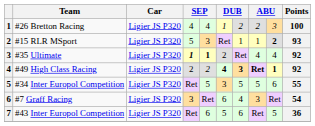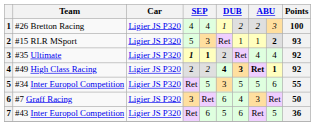 <table class="wikitable" style="font-size:85%; text-align:center;">
 <tr>
 <th></th>
 <th>Team</th>
 <th>Car</th>
 <th colspan=2><a href='#'>SEP</a><br></th>
 <th colspan=2><a href='#'>DUB</a><br></th>
 <th colspan=2><a href='#'>ABU</a><br></th>
 <th>Points</th>
 </tr>
 <tr>
 <th>1</th>
 <td align="left"> #26 Bretton Racing</td>
 <td align="left"><a href='#'>Ligier JS P320</a></td>
 <td style="background:#dfffdf;">4</td>
 <td style="background:#dfffdf;">4</td>
 <td style="background:#ffffbf;"><em>1</em></td>
 <td style="background:#dfdfdf;"><em>2</em></td>
 <td style="background:#dfdfdf;"><em>2</em></td>
 <td style="background:#ffdf9f;"><em>3</em></td>
 <th>100</th>
 </tr>
 <tr>
 <th>2</th>
 <td align="left"> #15 RLR MSport</td>
 <td align="left"><a href='#'>Ligier JS P320</a></td>
 <td style="background:#dfffdf;">5</td>
 <td style="background:#ffdf9f;">3</td>
 <td style="background:#efcfff;">Ret</td>
 <td style="background:#ffffbf;">1</td>
 <td style="background:#ffffbf;">1</td>
 <td style="background:#dfdfdf;"><strong>2</strong></td>
 <th>93</th>
 </tr>
 <tr>
 <th>3</th>
 <td align="left"> #35 <a href='#'>Ultimate</a></td>
 <td align="left"><a href='#'>Ligier JS P320</a></td>
 <td style="background:#ffffbf;"><strong><em>1</em></strong></td>
 <td style="background:#ffffbf;"><strong>1</strong></td>
 <td style="background:#dfdfdf;">2</td>
 <td style="background:#efcfff;">Ret</td>
 <td style="background:#dfffdf;">4</td>
 <td style="background:#dfffdf;">4</td>
 <th>92</th>
 </tr>
 <tr>
 <th>4</th>
 <td align="left" nowrap> #49 <a href='#'>High Class Racing</a></td>
 <td align="left"><a href='#'>Ligier JS P320</a></td>
 <td style="background:#dfdfdf;">2</td>
 <td style="background:#dfdfdf;"><em>2</em></td>
 <td style="background:#dfffdf;"><strong>4</strong></td>
 <td style="background:#ffdf9f;"><strong>3</strong></td>
 <td style="background:#efcfff;"><strong>Ret</strong></td>
 <td style="background:#ffffbf;"><strong>1</strong></td>
 <th>92</th>
 </tr>
 <tr>
 <th>5</th>
 <td align="left" nowrap> #34 <a href='#'>Inter Europol Competition</a></td>
 <td align="left"><a href='#'>Ligier JS P320</a></td>
 <td style="background:#efcfff;">Ret</td>
 <td style="background:#dfffdf;">5</td>
 <td style="background:#ffdf9f;">3</td>
 <td style="background:#dfffdf;">5</td>
 <td style="background:#dfffdf;">5</td>
 <td style="background:#dfffdf;">6</td>
 <th>55</th>
 </tr>
 <tr>
 <th>6</th>
 <td align="left"> #7 <a href='#'>Graff Racing</a></td>
 <td align="left" nowrap><a href='#'>Ligier JS P320</a></td>
 <td style="background:#ffdf9f;">3</td>
 <td style="background:#efcfff;">Ret</td>
 <td style="background:#dfffdf;">6</td>
 <td style="background:#dfffdf;">4</td>
 <td style="background:#ffdf9f;">3</td>
 <td style="background:#efcfff;">Ret</td>
-<th>54</th>
+<th>50</th>
 </tr>
 <tr>
 <th>7</th>
 <td align="left" nowrap> #43 <a href='#'>Inter Europol Competition</a></td>
 <td align="left"><a href='#'>Ligier JS P320</a></td>
 <td style="background:#efcfff;">Ret</td>
 <td style="background:#dfffdf;">6</td>
 <td style="background:#dfffdf;">5</td>
 <td style="background:#dfffdf;">6</td>
 <td style="background:#efcfff;">Ret</td>
 <td style="background:#dfffdf;">5</td>
 <th>36</th>
 </tr>
 <tr>
 </tr>
 </table>
